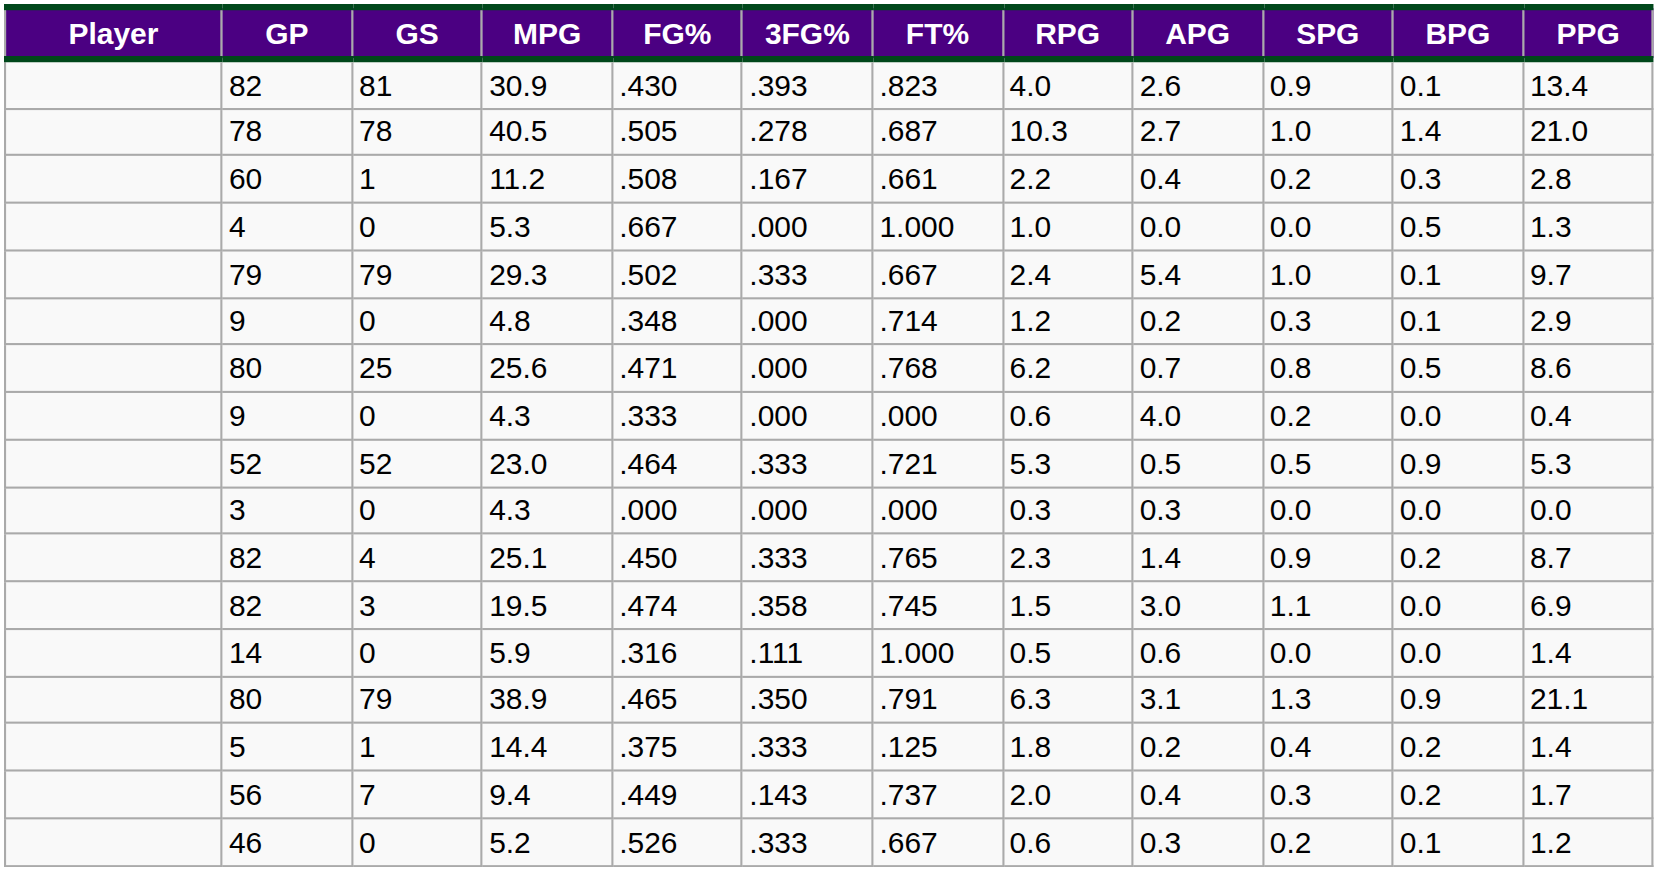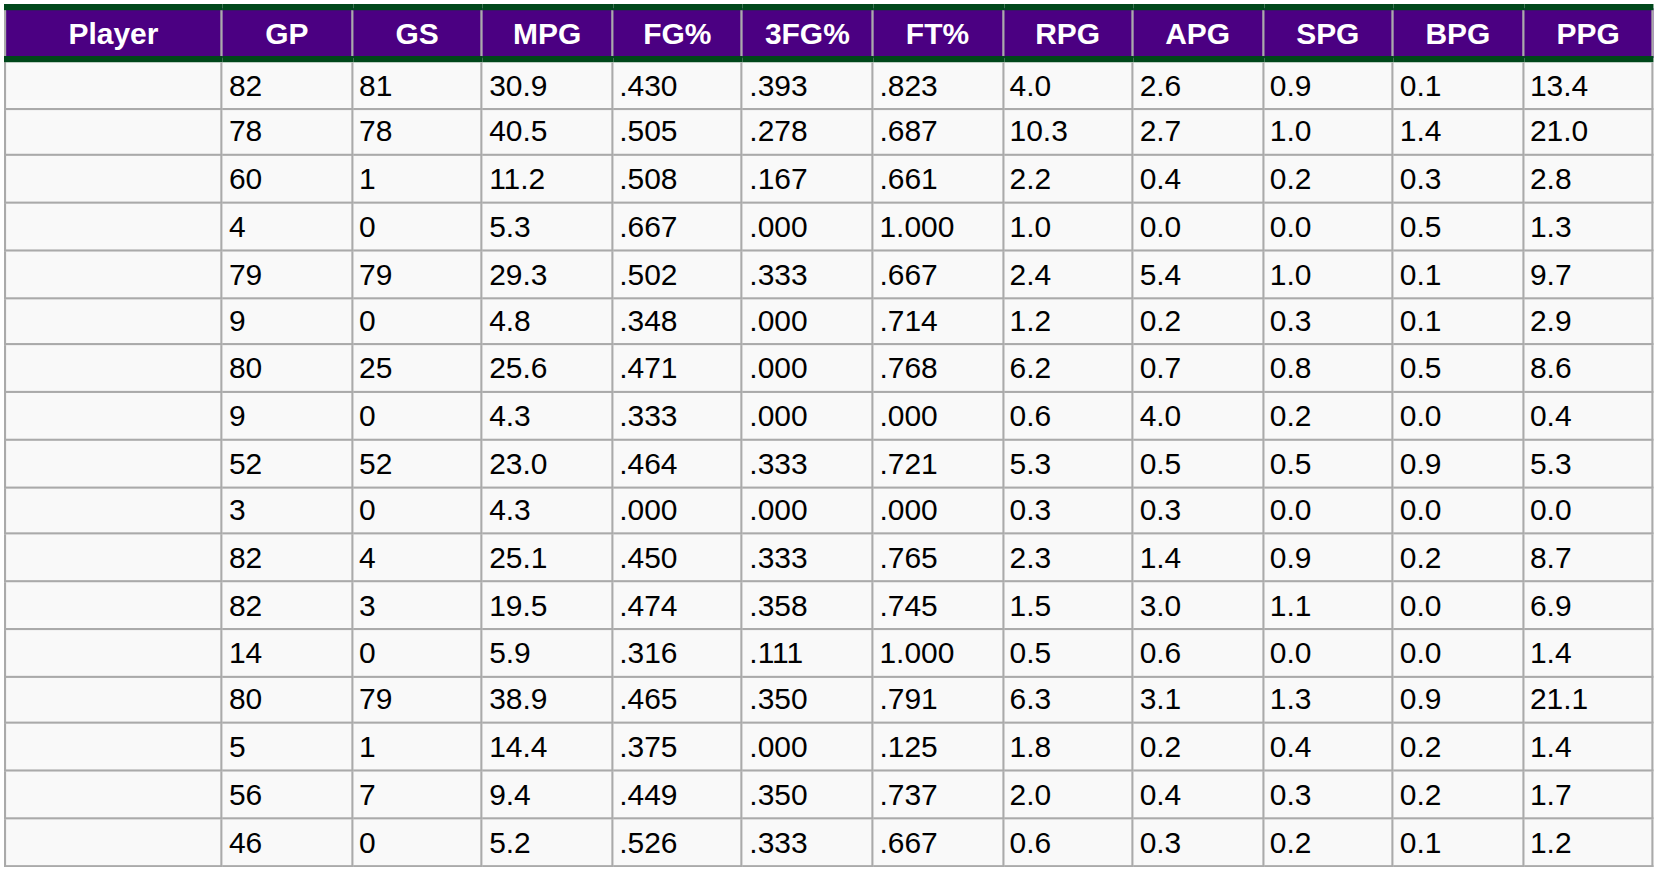 <table class="wikitable sortable" style="font-size: 90%">
 <tr>
 <th style="background:#4B0082; color:#FFFFFF; border-top:#00471B 3px solid; border-bottom:#00471B 3px solid;" width="10%">Player</th>
 <th style="background:#4B0082; color:#FFFFFF; border-top:#00471B 3px solid; border-bottom:#00471B 3px solid;" width="6%">GP</th>
 <th style="background:#4B0082; color:#FFFFFF; border-top:#00471B 3px solid; border-bottom:#00471B 3px solid;" width="6%">GS</th>
 <th style="background:#4B0082; color:#FFFFFF; border-top:#00471B 3px solid; border-bottom:#00471B 3px solid;" width="6%">MPG</th>
 <th style="background:#4B0082; color:#FFFFFF; border-top:#00471B 3px solid; border-bottom:#00471B 3px solid;"width="6%">FG%</th>
 <th style="background:#4B0082; color:#FFFFFF; border-top:#00471B 3px solid; border-bottom:#00471B 3px solid;" width="6%">3FG%</th>
 <th style="background:#4B0082; color:#FFFFFF; border-top:#00471B 3px solid; border-bottom:#00471B 3px solid;" width="6%">FT%</th>
 <th style="background:#4B0082; color:#FFFFFF; border-top:#00471B 3px solid; border-bottom:#00471B 3px solid;"width="6%">RPG</th>
 <th style="background:#4B0082; color:#FFFFFF; border-top:#00471B 3px solid; border-bottom:#00471B 3px solid;"width="6%">APG</th>
 <th style="background:#4B0082; color:#FFFFFF; border-top:#00471B 3px solid; border-bottom:#00471B 3px solid;"width="6%">SPG</th>
 <th style="background:#4B0082; color:#FFFFFF; border-top:#00471B 3px solid; border-bottom:#00471B 3px solid;"width="6%">BPG</th>
 <th style="background:#4B0082; color:#FFFFFF; border-top:#00471B 3px solid; border-bottom:#00471B 3px solid;"width="6%">PPG</th>
 </tr>
 <tr>
 <td></td>
 <td>82</td>
 <td>81</td>
 <td>30.9</td>
 <td>.430</td>
 <td>.393</td>
 <td>.823</td>
 <td>4.0</td>
 <td>2.6</td>
 <td>0.9</td>
 <td>0.1</td>
 <td>13.4</td>
 </tr>
 <tr>
 <td></td>
 <td>78</td>
 <td>78</td>
 <td>40.5</td>
 <td>.505</td>
 <td>.278</td>
 <td>.687</td>
 <td>10.3</td>
 <td>2.7</td>
 <td>1.0</td>
 <td>1.4</td>
 <td>21.0</td>
 </tr>
 <tr>
 <td></td>
 <td>60</td>
 <td>1</td>
 <td>11.2</td>
 <td>.508</td>
 <td>.167</td>
 <td>.661</td>
 <td>2.2</td>
 <td>0.4</td>
 <td>0.2</td>
 <td>0.3</td>
 <td>2.8</td>
 </tr>
 <tr>
 <td></td>
 <td>4</td>
 <td>0</td>
 <td>5.3</td>
 <td>.667</td>
 <td>.000</td>
 <td>1.000</td>
 <td>1.0</td>
 <td>0.0</td>
 <td>0.0</td>
 <td>0.5</td>
 <td>1.3</td>
 </tr>
 <tr>
 <td></td>
 <td>79</td>
 <td>79</td>
 <td>29.3</td>
 <td>.502</td>
 <td>.333</td>
 <td>.667</td>
 <td>2.4</td>
 <td>5.4</td>
 <td>1.0</td>
 <td>0.1</td>
 <td>9.7</td>
 </tr>
 <tr>
 <td></td>
 <td>9</td>
 <td>0</td>
 <td>4.8</td>
 <td>.348</td>
 <td>.000</td>
 <td>.714</td>
 <td>1.2</td>
 <td>0.2</td>
 <td>0.3</td>
 <td>0.1</td>
 <td>2.9</td>
 </tr>
 <tr>
 <td></td>
 <td>80</td>
 <td>25</td>
 <td>25.6</td>
 <td>.471</td>
 <td>.000</td>
 <td>.768</td>
 <td>6.2</td>
 <td>0.7</td>
 <td>0.8</td>
 <td>0.5</td>
 <td>8.6</td>
 </tr>
 <tr>
 <td></td>
 <td>9</td>
 <td>0</td>
 <td>4.3</td>
 <td>.333</td>
 <td>.000</td>
 <td>.000</td>
 <td>0.6</td>
 <td>4.0</td>
 <td>0.2</td>
 <td>0.0</td>
 <td>0.4</td>
 </tr>
 <tr>
 <td></td>
 <td>52</td>
 <td>52</td>
 <td>23.0</td>
 <td>.464</td>
 <td>.333</td>
 <td>.721</td>
 <td>5.3</td>
 <td>0.5</td>
 <td>0.5</td>
 <td>0.9</td>
 <td>5.3</td>
 </tr>
 <tr>
 <td></td>
 <td>3</td>
 <td>0</td>
 <td>4.3</td>
 <td>.000</td>
 <td>.000</td>
 <td>.000</td>
 <td>0.3</td>
 <td>0.3</td>
 <td>0.0</td>
 <td>0.0</td>
 <td>0.0</td>
 </tr>
 <tr>
 <td></td>
 <td>82</td>
 <td>4</td>
 <td>25.1</td>
 <td>.450</td>
 <td>.333</td>
 <td>.765</td>
 <td>2.3</td>
 <td>1.4</td>
 <td>0.9</td>
 <td>0.2</td>
 <td>8.7</td>
 </tr>
 <tr>
 <td></td>
 <td>82</td>
 <td>3</td>
 <td>19.5</td>
 <td>.474</td>
 <td>.358</td>
 <td>.745</td>
 <td>1.5</td>
 <td>3.0</td>
 <td>1.1</td>
 <td>0.0</td>
 <td>6.9</td>
 </tr>
 <tr>
 <td></td>
 <td>14</td>
 <td>0</td>
 <td>5.9</td>
 <td>.316</td>
 <td>.111</td>
 <td>1.000</td>
 <td>0.5</td>
 <td>0.6</td>
 <td>0.0</td>
 <td>0.0</td>
 <td>1.4</td>
 </tr>
 <tr>
 <td></td>
 <td>80</td>
 <td>79</td>
 <td>38.9</td>
 <td>.465</td>
 <td>.350</td>
 <td>.791</td>
 <td>6.3</td>
 <td>3.1</td>
 <td>1.3</td>
 <td>0.9</td>
 <td>21.1</td>
 </tr>
 <tr>
 <td></td>
 <td>5</td>
 <td>1</td>
 <td>14.4</td>
 <td>.375</td>
-<td>.333</td>
+<td>.000</td>
 <td>.125</td>
 <td>1.8</td>
 <td>0.2</td>
 <td>0.4</td>
 <td>0.2</td>
 <td>1.4</td>
 </tr>
 <tr>
 <td></td>
 <td>56</td>
 <td>7</td>
 <td>9.4</td>
 <td>.449</td>
-<td>.143</td>
+<td>.350</td>
 <td>.737</td>
 <td>2.0</td>
 <td>0.4</td>
 <td>0.3</td>
 <td>0.2</td>
 <td>1.7</td>
 </tr>
 <tr>
 <td></td>
 <td>46</td>
 <td>0</td>
 <td>5.2</td>
 <td>.526</td>
 <td>.333</td>
 <td>.667</td>
 <td>0.6</td>
 <td>0.3</td>
 <td>0.2</td>
 <td>0.1</td>
 <td>1.2</td>
 </tr>
 </table>
